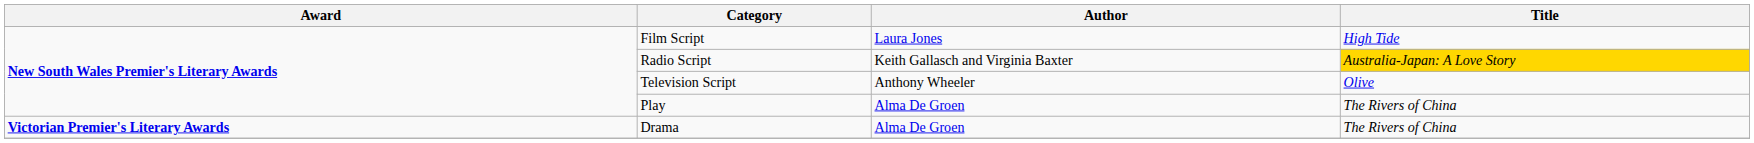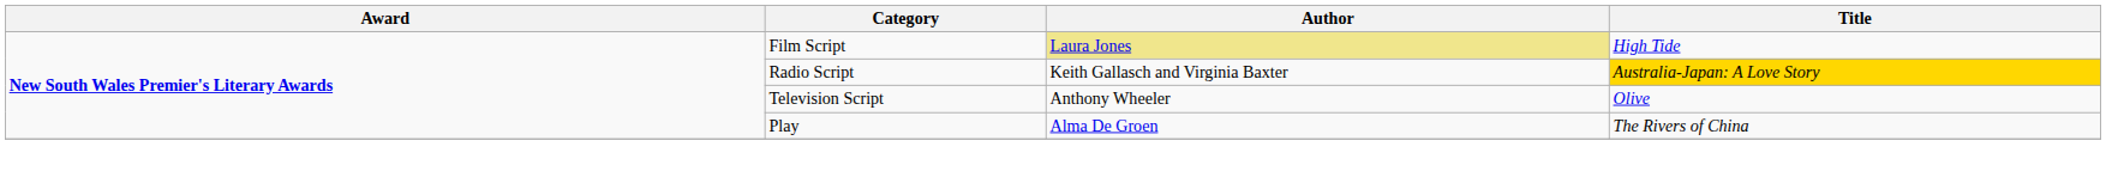 <table class="wikitable" width=100%>
 <tr>
 <th>Award</th>
 <th>Category</th>
 <th>Author</th>
 <th>Title</th>
 </tr>
 <tr>
 <td rowspan=4><strong><a href='#'>New South Wales Premier's Literary Awards</a></strong></td>
 <td>Film Script</td>
-<td><a href='#'>Laura Jones</a></td>
+<td style="background: khaki;"><a href='#'>Laura Jones</a></td>
 <td><em><a href='#'>High Tide</a></em></td>
 </tr>
 <tr>
 <td>Radio Script</td>
 <td>Keith Gallasch and Virginia Baxter</td>
 <td style="background: gold;"><em>Australia-Japan: A Love Story</em></td>
 </tr>
 <tr>
 <td>Television Script</td>
 <td>Anthony Wheeler</td>
 <td><em><a href='#'>Olive</a></em></td>
 </tr>
 <tr>
 <td>Play</td>
 <td><a href='#'>Alma De Groen</a></td>
 <td><em>The Rivers of China</em></td>
 </tr>
 <tr>
-<td><strong><a href='#'>Victorian Premier's Literary Awards</a></strong></td>
-<td>Drama</td>
-<td><a href='#'>Alma De Groen</a></td>
-<td><em>The Rivers of China</em></td>
-</tr>
-<tr>
 </tr>
 </table>
